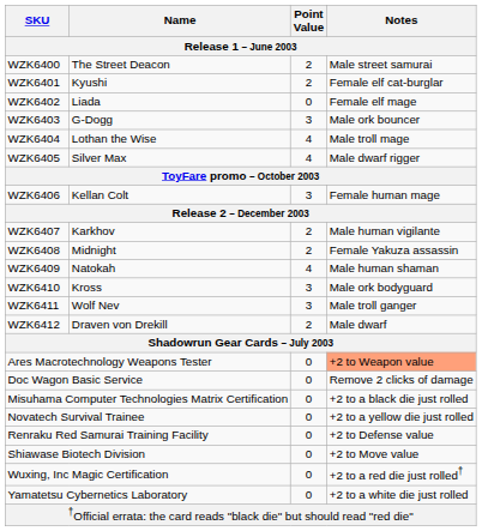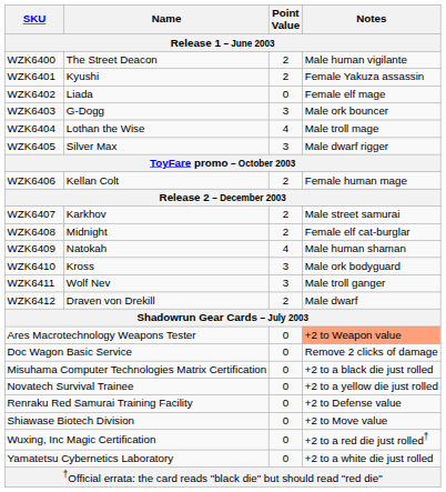 <table class="wikitable">
 <tr>
 <th style="width: 5em;"><a href='#'>SKU</a></th>
 <th>Name</th>
 <th><span>Point<br>Value</span></th>
 <th>Notes</th>
 </tr>
 <tr>
 <th colspan="4">Release 1 <small>– June 2003</small></th>
 </tr>
 <tr>
 <td>WZK6400</td>
 <td>The Street Deacon</td>
 <td align="center">2</td>
-<td>Male street samurai</td>
+<td>Male human vigilante</td>
 </tr>
 <tr>
 <td>WZK6401</td>
 <td>Kyushi</td>
 <td align="center">2</td>
-<td>Female elf cat-burglar</td>
+<td>Female Yakuza assassin</td>
 </tr>
 <tr>
 <td>WZK6402</td>
 <td>Liada</td>
 <td align="center">0</td>
 <td>Female elf mage</td>
 </tr>
 <tr>
 <td>WZK6403</td>
 <td>G-Dogg</td>
 <td align="center">3</td>
 <td>Male ork bouncer</td>
 </tr>
 <tr>
 <td>WZK6404</td>
 <td>Lothan the Wise</td>
 <td align="center">4</td>
 <td>Male troll mage</td>
 </tr>
 <tr>
 <td>WZK6405</td>
 <td>Silver Max</td>
-<td align="center">4</td>
+<td align="center">3</td>
 <td>Male dwarf rigger</td>
 </tr>
 <tr>
 <th colspan="4"><a href='#'>ToyFare</a> promo <small>– October 2003</small></th>
 </tr>
 <tr>
 <td>WZK6406</td>
 <td>Kellan Colt</td>
-<td align="center">3</td>
+<td align="center">2</td>
 <td>Female human mage</td>
 </tr>
 <tr>
 <th colspan="4">Release 2 <small>– December 2003</small></th>
 </tr>
 <tr>
 <td>WZK6407</td>
 <td>Karkhov</td>
 <td align="center">2</td>
-<td>Male human vigilante</td>
+<td>Male street samurai</td>
 </tr>
 <tr>
 <td>WZK6408</td>
 <td>Midnight</td>
 <td align="center">2</td>
-<td>Female Yakuza assassin</td>
+<td>Female elf cat-burglar</td>
 </tr>
 <tr>
 <td>WZK6409</td>
 <td>Natokah</td>
 <td align="center">4</td>
 <td>Male human shaman</td>
 </tr>
 <tr>
 <td>WZK6410</td>
 <td>Kross</td>
 <td align="center">3</td>
 <td>Male ork bodyguard</td>
 </tr>
 <tr>
 <td>WZK6411</td>
 <td>Wolf Nev</td>
 <td align="center">3</td>
 <td>Male troll ganger</td>
 </tr>
 <tr>
 <td>WZK6412</td>
 <td>Draven von Drekill</td>
 <td align="center">2</td>
 <td>Male dwarf</td>
 </tr>
 <tr>
 <th colspan="4">Shadowrun Gear Cards <small>– July 2003</small></th>
 </tr>
 <tr>
 <td colspan="2">Ares Macrotechnology Weapons Tester</td>
 <td align="center">0</td>
 <td style="background: lightsalmon;">+2 to Weapon value</td>
 </tr>
 <tr>
 <td colspan="2">Doc Wagon Basic Service</td>
 <td align="center">0</td>
 <td>Remove 2 clicks of damage</td>
 </tr>
 <tr>
 <td colspan="2">Misuhama Computer Technologies Matrix Certification</td>
 <td align="center">0</td>
 <td>+2 to a black die just rolled</td>
 </tr>
 <tr>
 <td colspan="2">Novatech Survival Trainee</td>
 <td align="center">0</td>
 <td>+2 to a yellow die just rolled</td>
 </tr>
 <tr>
 <td colspan="2">Renraku Red Samurai Training Facility</td>
 <td align="center">0</td>
 <td>+2 to Defense value</td>
 </tr>
 <tr>
 <td colspan="2">Shiawase Biotech Division</td>
 <td align="center">0</td>
 <td>+2 to Move value</td>
 </tr>
 <tr>
 <td colspan="2">Wuxing, Inc Magic Certification</td>
 <td align="center">0</td>
 <td>+2 to a red die just rolled<sup>†</sup></td>
 </tr>
 <tr>
 <td colspan="2">Yamatetsu Cybernetics Laboratory</td>
 <td align="center">0</td>
 <td>+2 to a white die just rolled</td>
 </tr>
 <tr>
 <th colspan="4" style="font-weight: normal;"><sup>†</sup>Official errata: the card reads "black die" but should read "red die"</th>
 </tr>
 </table>
